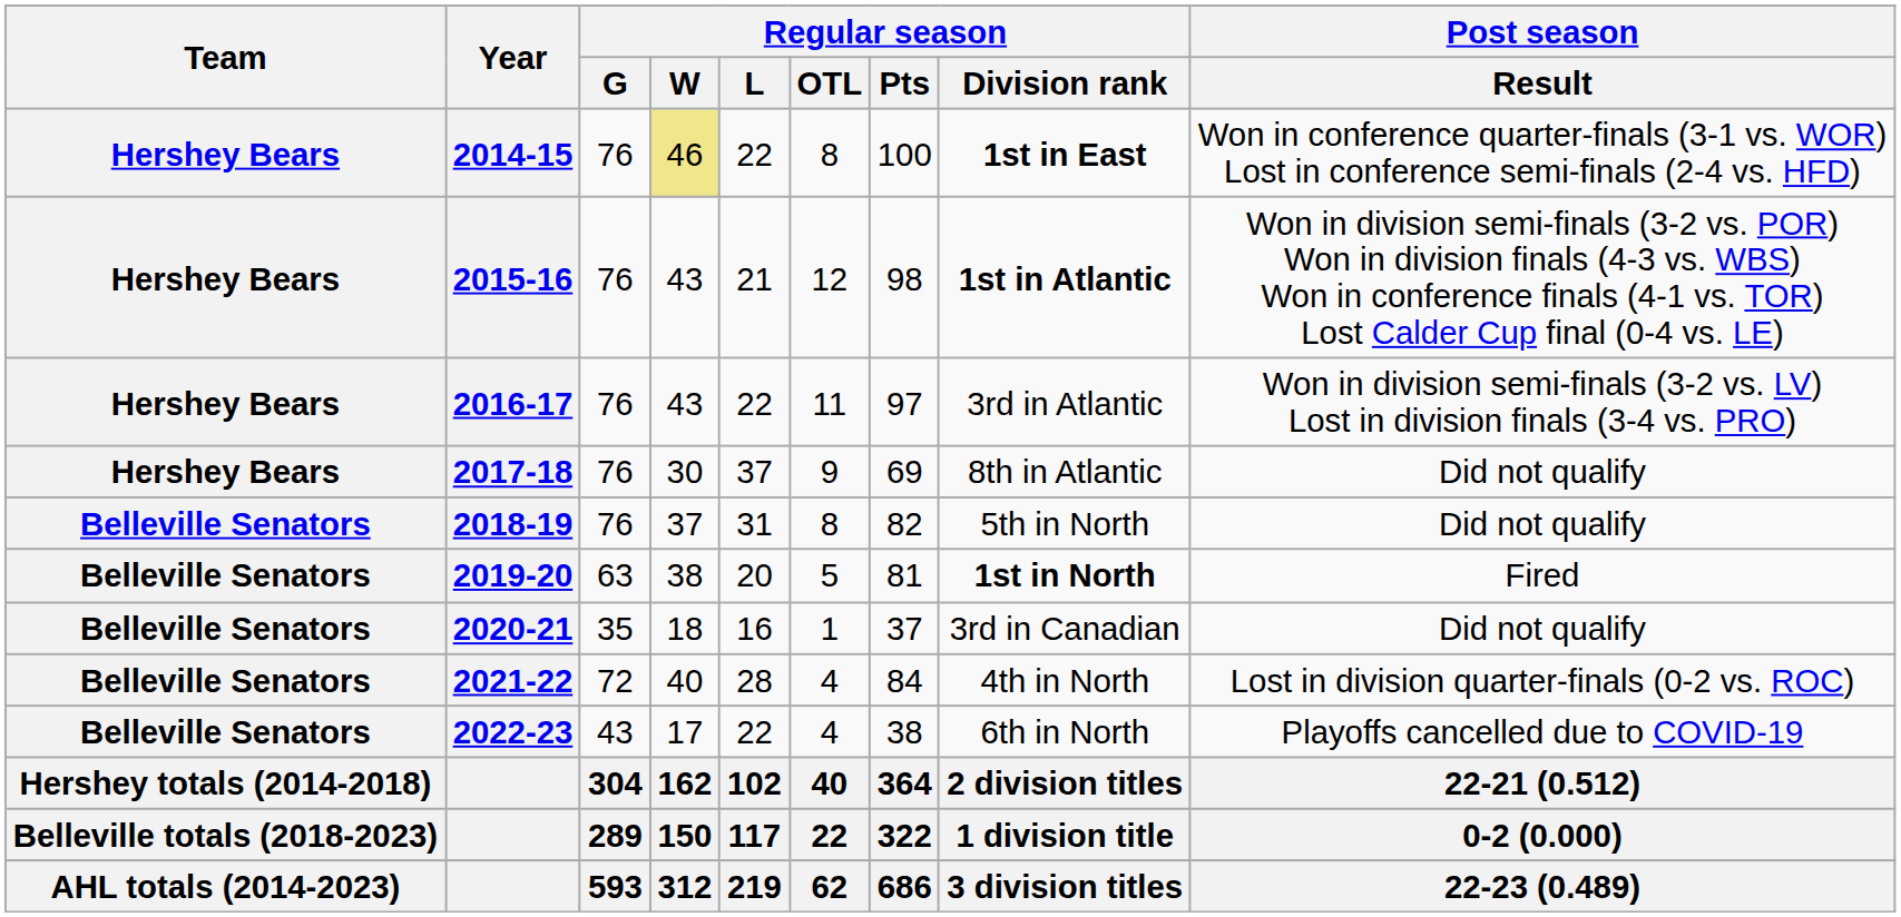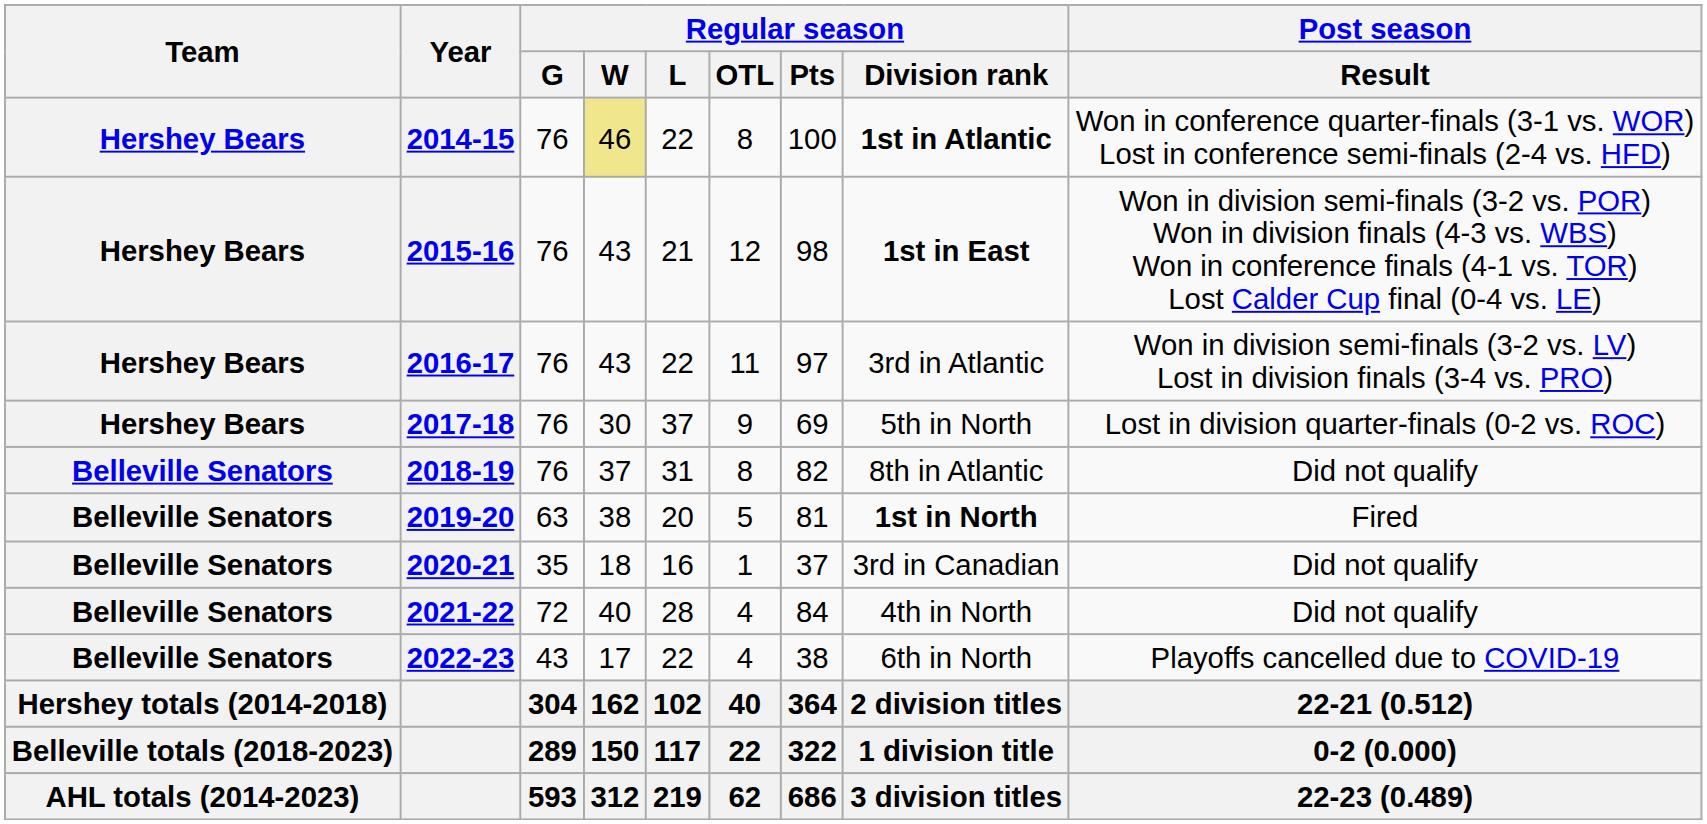 <table class="wikitable" style="font-size: 95%; text-align:center;">
 <tr>
 <th rowspan="2">Team</th>
 <th rowspan="2">Year</th>
 <th colspan="6"><a href='#'>Regular season</a></th>
 <th colspan="1"><a href='#'>Post season</a></th>
 </tr>
 <tr>
 <th>G</th>
 <th>W</th>
 <th>L</th>
 <th>OTL</th>
 <th>Pts</th>
 <th>Division rank</th>
 <th>Result</th>
 </tr>
 <tr>
 <th><a href='#'>Hershey Bears</a></th>
 <th><a href='#'>2014-15</a></th>
 <td>76</td>
 <td style="background: khaki;">46</td>
 <td>22</td>
 <td>8</td>
 <td>100</td>
-<td><strong>1st in East</strong></td>
+<td><strong>1st in Atlantic</strong></td>
 <td>Won in conference quarter-finals (3-1 vs. <a href='#'>WOR</a>) <br> Lost in conference semi-finals (2-4 vs. <a href='#'>HFD</a>)</td>
 </tr>
 <tr>
 <th>Hershey Bears</th>
 <th><a href='#'>2015-16</a></th>
 <td>76</td>
 <td>43</td>
 <td>21</td>
 <td>12</td>
 <td>98</td>
-<td><strong>1st in Atlantic</strong></td>
+<td><strong>1st in East</strong></td>
 <td>Won in division semi-finals (3-2 vs. <a href='#'>POR</a>) <br> Won in division finals (4-3 vs. <a href='#'>WBS</a>) <br> Won in conference finals (4-1 vs. <a href='#'>TOR</a>) <br> Lost <a href='#'>Calder Cup</a> final (0-4 vs. <a href='#'>LE</a>)</td>
 </tr>
 <tr>
 <th>Hershey Bears</th>
 <th><a href='#'>2016-17</a></th>
 <td>76</td>
 <td>43</td>
 <td>22</td>
 <td>11</td>
 <td>97</td>
 <td>3rd in Atlantic</td>
 <td>Won in division semi-finals (3-2 vs. <a href='#'>LV</a>) <br> Lost in division finals (3-4 vs. <a href='#'>PRO</a>)</td>
 </tr>
 <tr>
 <th>Hershey Bears</th>
 <th><a href='#'>2017-18</a></th>
 <td>76</td>
 <td>30</td>
 <td>37</td>
 <td>9</td>
 <td>69</td>
-<td>8th in Atlantic</td>
-<td>Did not qualify</td>
+<td>5th in North</td>
+<td>Lost in division quarter-finals (0-2 vs. <a href='#'>ROC</a>)</td>
 </tr>
 <tr>
 <th><a href='#'>Belleville Senators</a></th>
 <th><a href='#'>2018-19</a></th>
 <td>76</td>
 <td>37</td>
 <td>31</td>
 <td>8</td>
 <td>82</td>
-<td>5th in North</td>
+<td>8th in Atlantic</td>
 <td>Did not qualify</td>
 </tr>
 <tr>
 <th>Belleville Senators</th>
 <th><a href='#'>2019-20</a></th>
 <td>63</td>
 <td>38</td>
 <td>20</td>
 <td>5</td>
 <td>81</td>
 <td><strong>1st in North</strong></td>
 <td>Fired</td>
 </tr>
 <tr>
 <th>Belleville Senators</th>
 <th><a href='#'>2020-21</a></th>
 <td>35</td>
 <td>18</td>
 <td>16</td>
 <td>1</td>
 <td>37</td>
 <td>3rd in Canadian</td>
 <td>Did not qualify</td>
 </tr>
 <tr>
 <th>Belleville Senators</th>
 <th><a href='#'>2021-22</a></th>
 <td>72</td>
 <td>40</td>
 <td>28</td>
 <td>4</td>
 <td>84</td>
 <td>4th in North</td>
-<td>Lost in division quarter-finals (0-2 vs. <a href='#'>ROC</a>)</td>
+<td>Did not qualify</td>
 </tr>
 <tr>
 <th>Belleville Senators</th>
 <th><a href='#'>2022-23</a></th>
 <td>43</td>
 <td>17</td>
 <td>22</td>
 <td>4</td>
 <td>38</td>
 <td>6th in North</td>
 <td>Playoffs cancelled due to <a href='#'>COVID-19</a></td>
 </tr>
 <tr align="centre" bgcolor="#dddddd">
 <th>Hershey totals (2014-2018)</th>
 <th></th>
 <th>304</th>
 <th>162</th>
 <th>102</th>
 <th>40</th>
 <th>364</th>
 <th>2 division titles</th>
 <th>22-21 (0.512)</th>
 </tr>
 <tr align="centre" bgcolor="#dddddd">
 <th>Belleville totals (2018-2023)</th>
 <th></th>
 <th>289</th>
 <th>150</th>
 <th>117</th>
 <th>22</th>
 <th>322</th>
 <th>1 division title</th>
 <th>0-2 (0.000)</th>
 </tr>
 <tr align="centre" bgcolor="#dddddd">
 <th>AHL totals (2014-2023)</th>
 <th></th>
 <th>593</th>
 <th>312</th>
 <th>219</th>
 <th>62</th>
 <th>686</th>
 <th>3 division titles</th>
 <th>22-23 (0.489)</th>
 </tr>
 </table>
